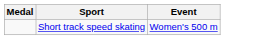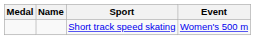 <table class="wikitable sortable" style="font-size:90%">
 <tr>
 <th>Medal</th>
+<th>Name</th>
 <th>Sport</th>
 <th>Event</th>
 </tr>
 <tr>
 <td></td>
+<td></td>
 <td><a href='#'>Short track speed skating</a></td>
 <td><a href='#'>Women's 500 m</a></td>
 </tr>
 </table>
